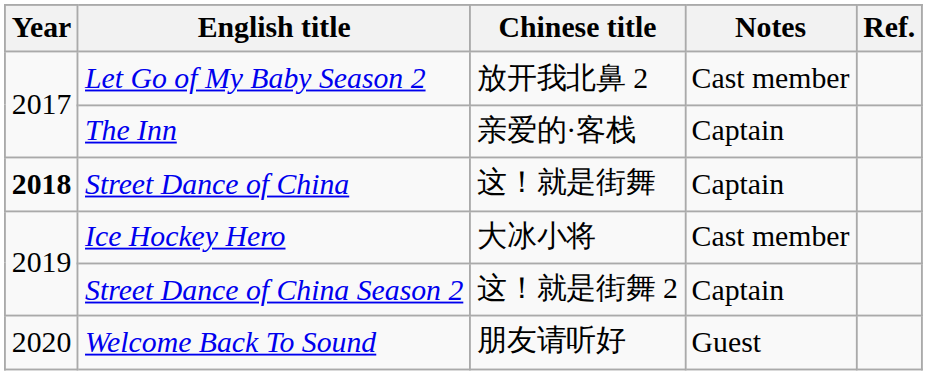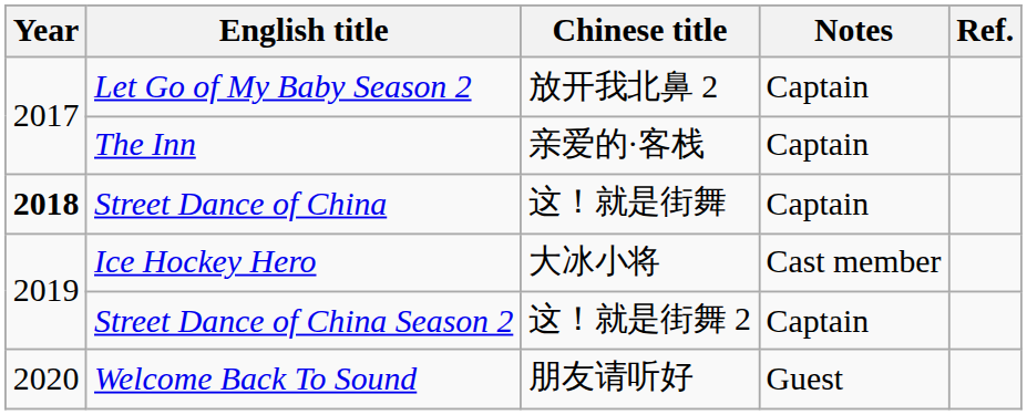 <table class="wikitable sortable">
 <tr>
 <th>Year</th>
 <th>English title</th>
 <th>Chinese title</th>
 <th>Notes</th>
 <th class="unsortable">Ref.</th>
 </tr>
 <tr>
 <td rowspan="2">2017</td>
 <td><em><a href='#'>Let Go of My Baby Season 2</a></em></td>
 <td>放开我北鼻 2</td>
-<td>Cast member</td>
+<td>Captain</td>
 <td style="text-align:center"></td>
 </tr>
 <tr>
 <td><em><a href='#'>The Inn</a></em></td>
 <td>亲爱的·客栈</td>
 <td>Captain</td>
 <td style="text-align:center"></td>
 </tr>
 <tr>
 <td rowspan="1"><strong>2018</strong></td>
 <td><em><a href='#'>Street Dance of China</a></em></td>
 <td>这！就是街舞</td>
 <td>Captain</td>
 <td style="text-align:center"></td>
 </tr>
 <tr>
 <td rowspan=2>2019</td>
 <td><em><a href='#'>Ice Hockey Hero</a></em></td>
 <td>大冰小将</td>
 <td>Cast member</td>
 <td style="text-align:center"></td>
 </tr>
 <tr>
 <td><em><a href='#'>Street Dance of China Season 2</a></em></td>
 <td>这！就是街舞 2</td>
 <td>Captain</td>
 <td style="text-align:center"></td>
 </tr>
 <tr>
 <td>2020</td>
 <td><em><a href='#'>Welcome Back To Sound</a></em></td>
 <td>朋友请听好</td>
 <td>Guest</td>
 <td style="text-align:center"></td>
 </tr>
 </table>
